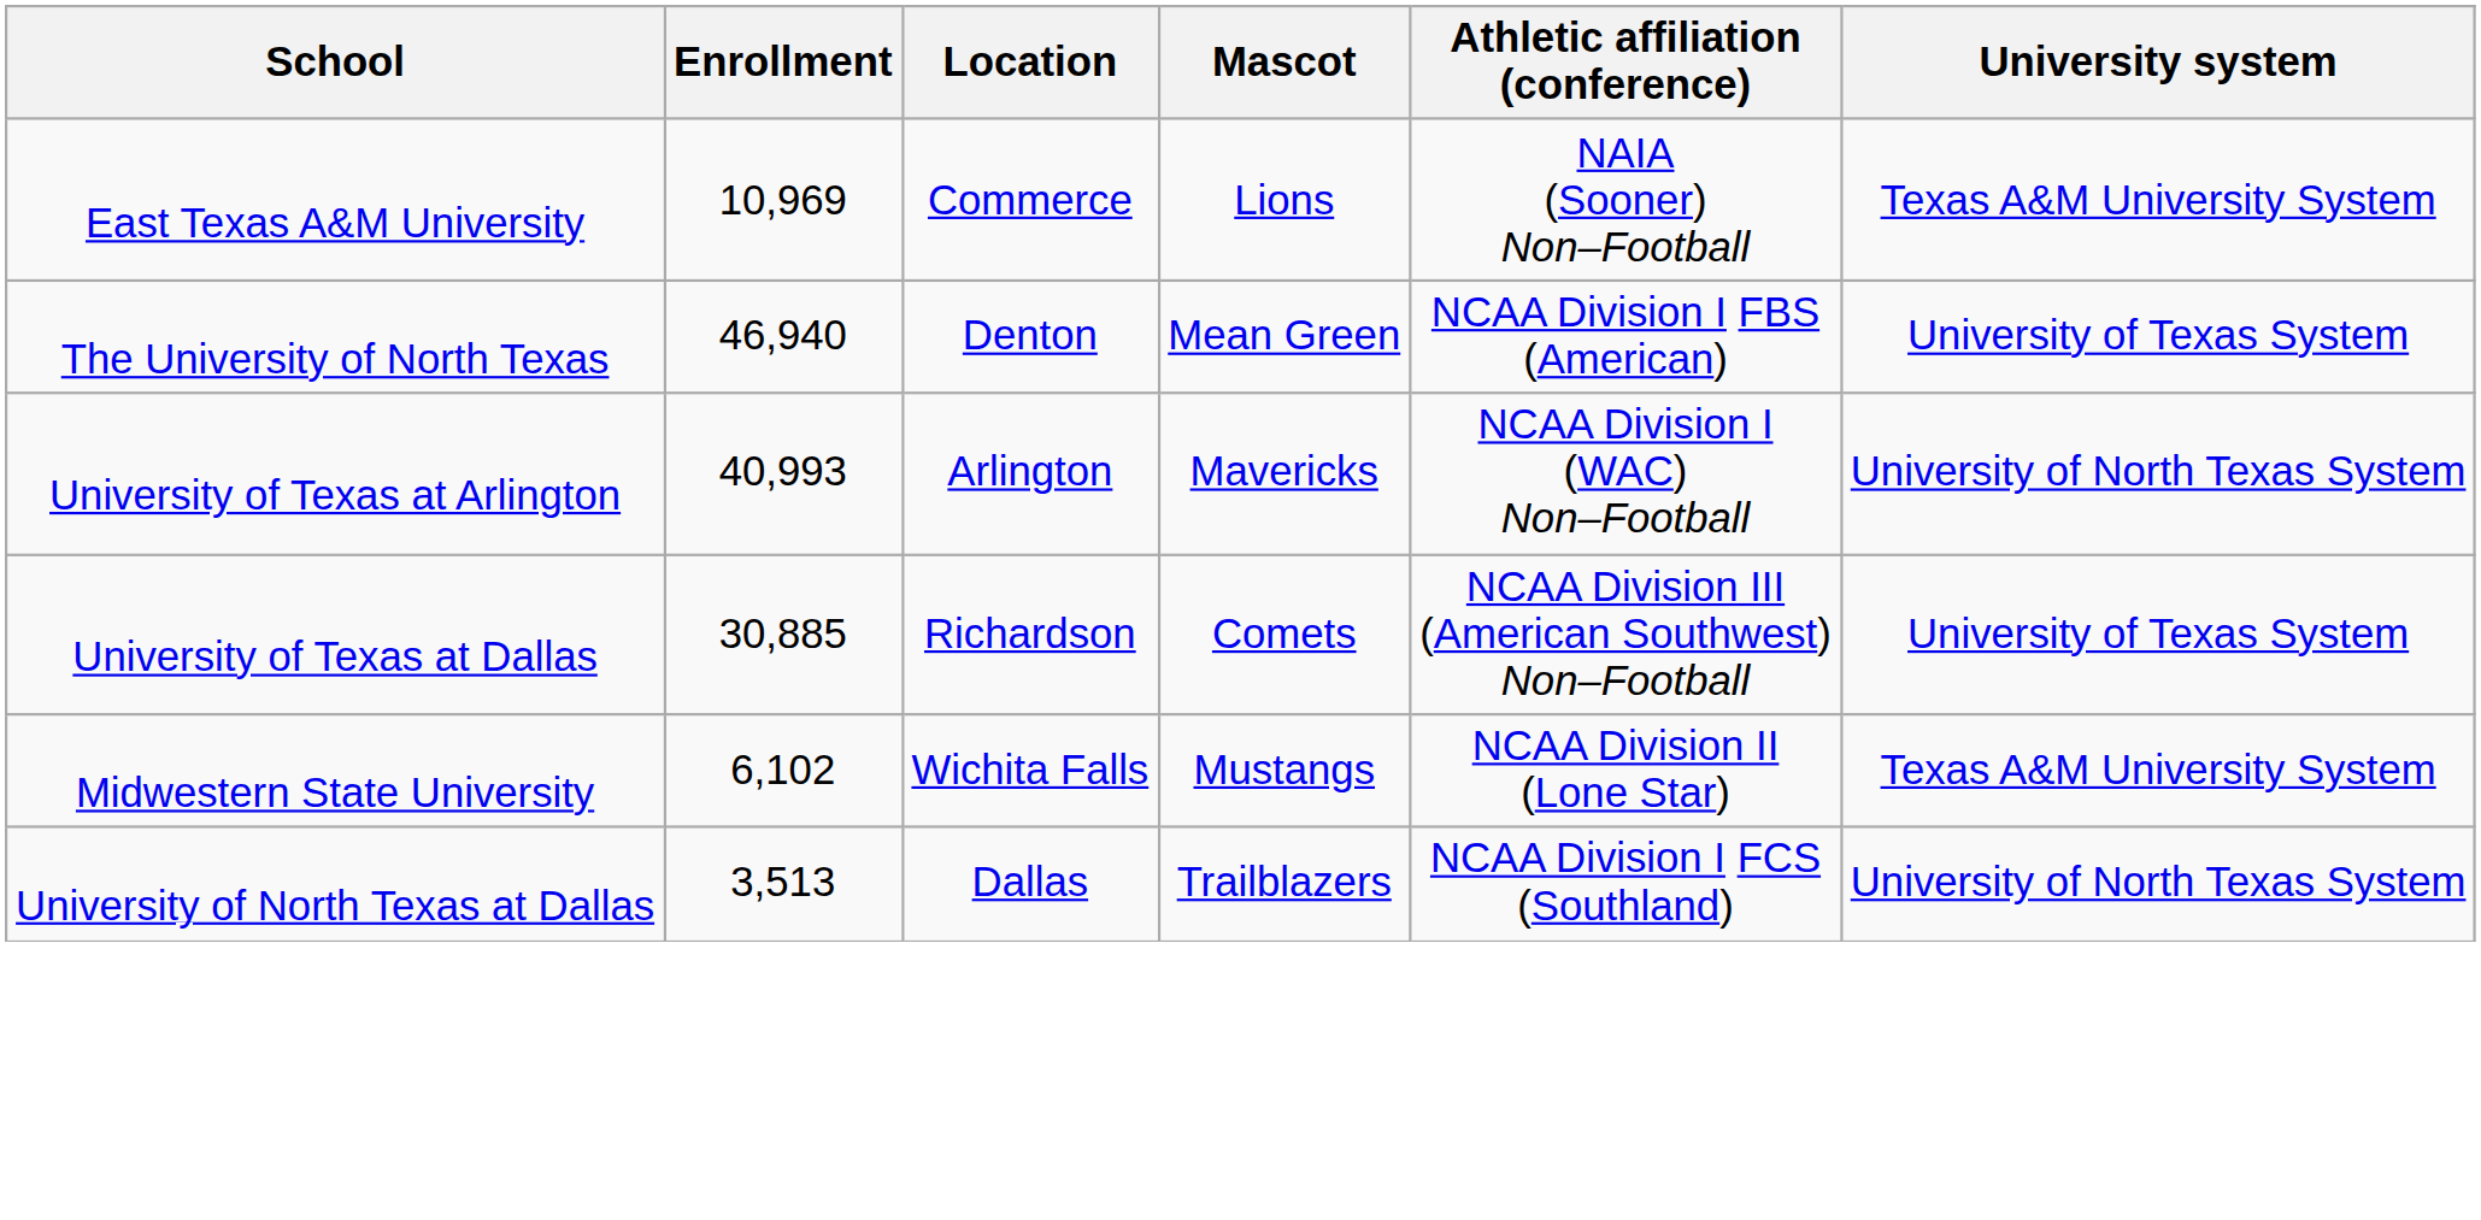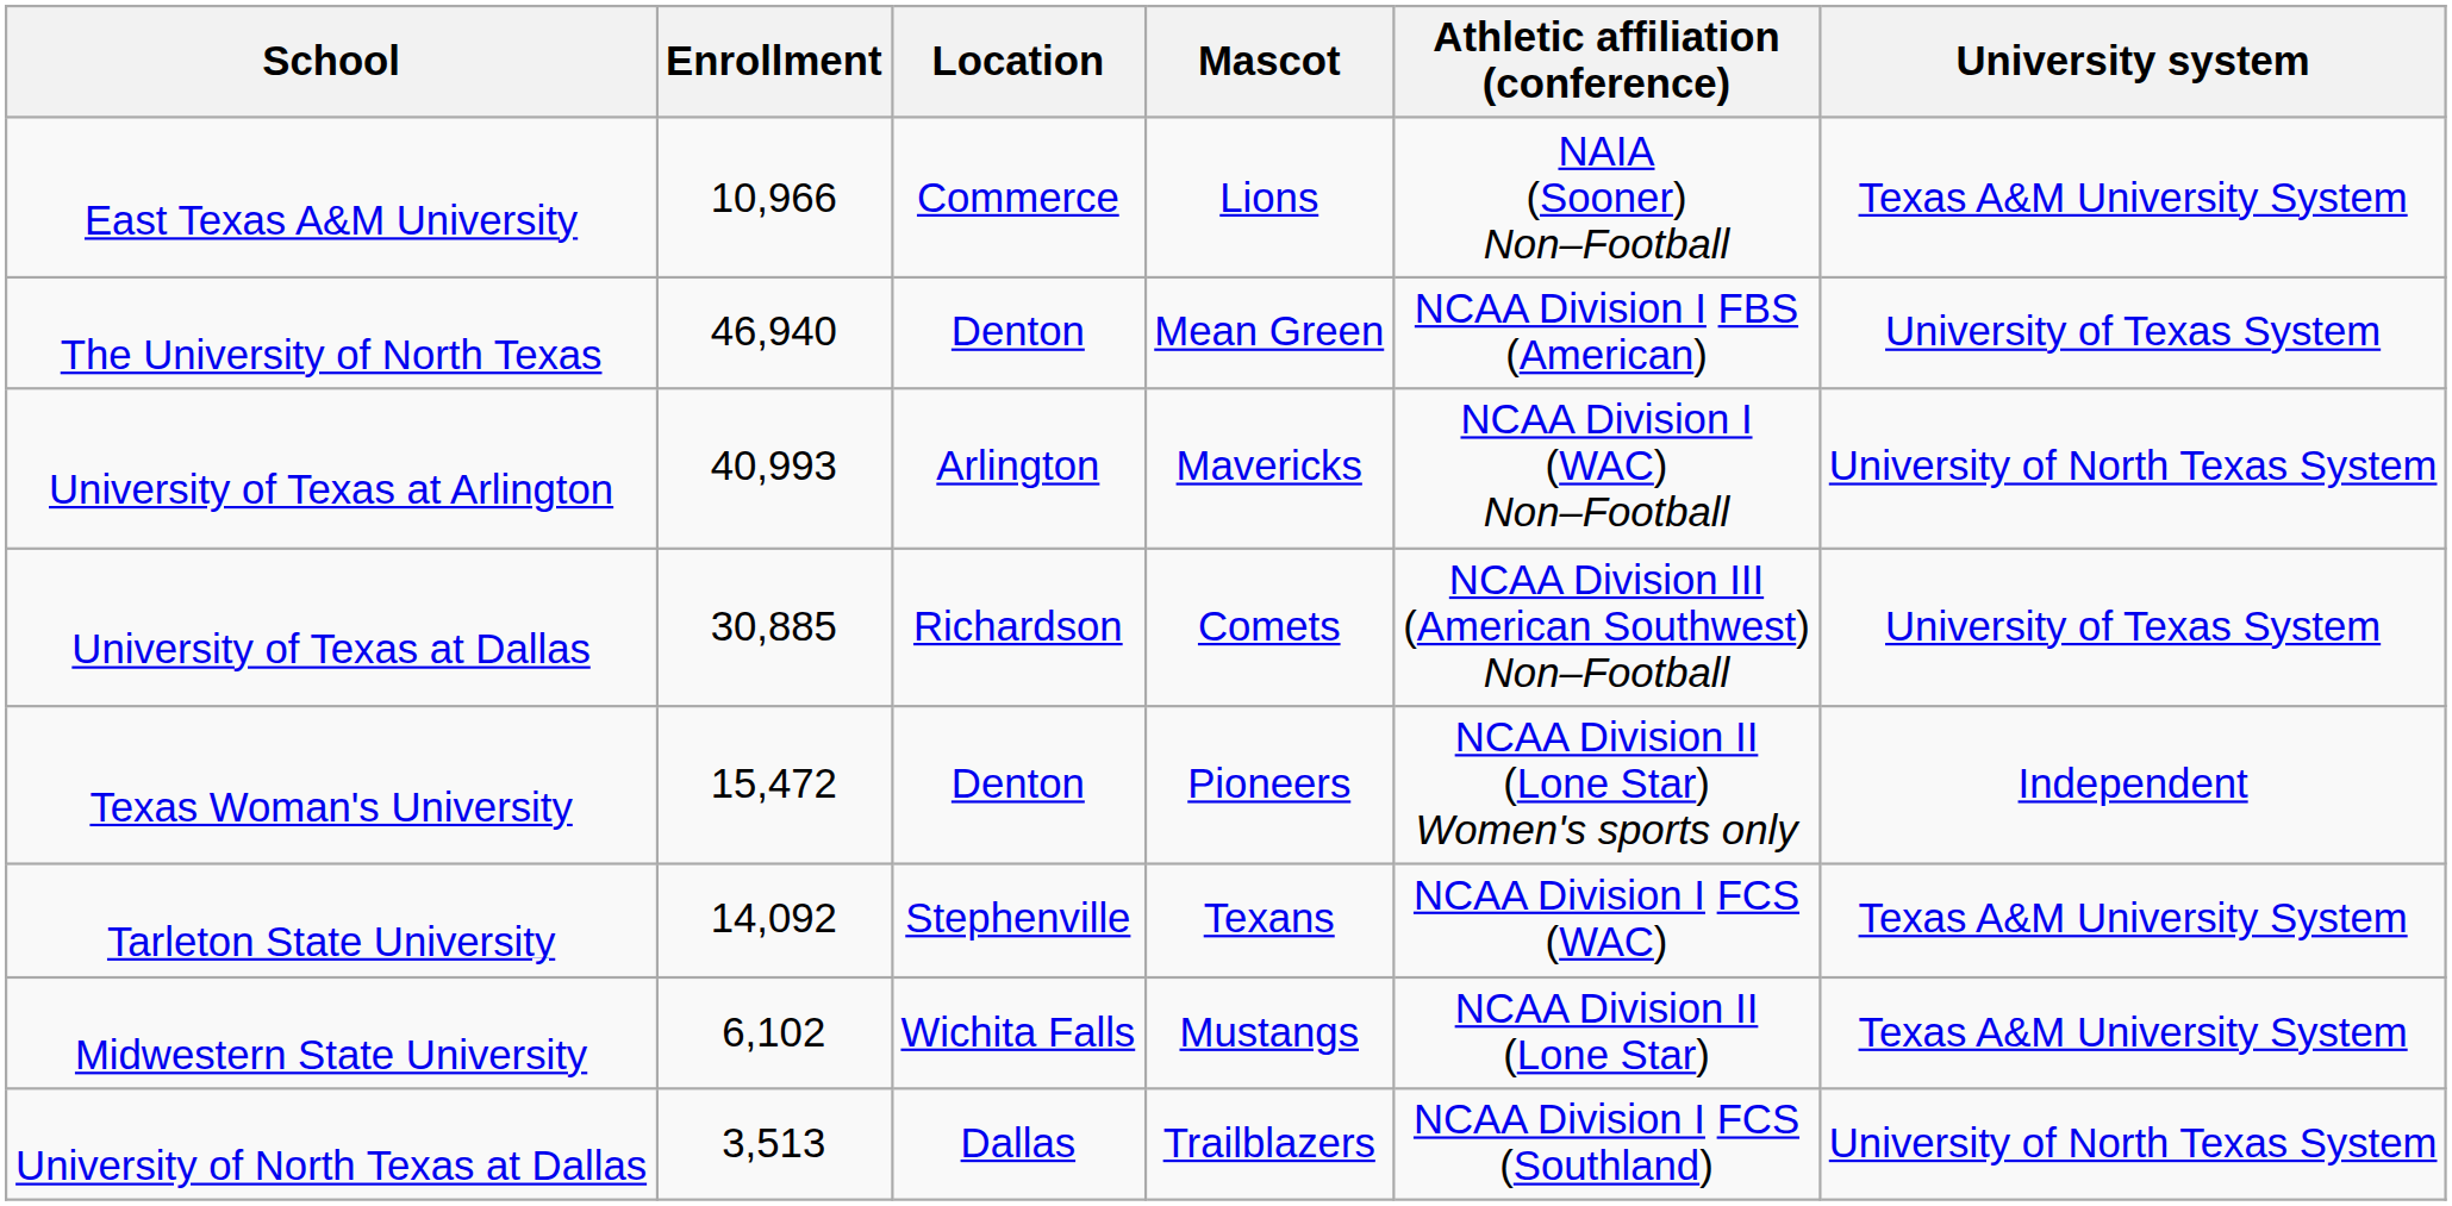 <table class="wikitable sortable" style="text-align:center">
 <tr>
 <th>School</th>
 <th>Enrollment</th>
 <th>Location</th>
 <th>Mascot</th>
 <th>Athletic affiliation <br> (conference)</th>
 <th>University system</th>
 </tr>
 <tr>
 <td> <br> <a href='#'>East Texas A&M University</a></td>
-<td>10,969</td>
+<td>10,966</td>
 <td><a href='#'>Commerce</a></td>
 <td><a href='#'>Lions</a></td>
 <td><a href='#'>NAIA</a><br>(<a href='#'>Sooner</a>)<br><em>Non–Football</em></td>
 <td><a href='#'>Texas A&M University System</a></td>
 </tr>
 <tr>
 <td> <br> <a href='#'>The University of North Texas</a></td>
 <td>46,940</td>
 <td><a href='#'>Denton</a></td>
 <td><a href='#'>Mean Green</a></td>
 <td><a href='#'>NCAA Division I</a> <a href='#'>FBS</a> <br> (<a href='#'>American</a>)</td>
 <td><a href='#'>University of Texas System</a></td>
 </tr>
 <tr>
 <td> <br> <a href='#'>University of Texas at Arlington</a></td>
 <td>40,993</td>
 <td><a href='#'>Arlington</a></td>
 <td><a href='#'>Mavericks</a></td>
 <td><a href='#'>NCAA Division I</a> <br> (<a href='#'>WAC</a>) <br> <em>Non–Football</em></td>
 <td><a href='#'>University of North Texas System</a></td>
 </tr>
 <tr>
 <td> <br> <a href='#'>University of Texas at Dallas</a></td>
 <td>30,885</td>
 <td><a href='#'>Richardson</a></td>
 <td><a href='#'>Comets</a></td>
 <td><a href='#'>NCAA Division III</a> <br> (<a href='#'>American Southwest</a>) <br> <em>Non–Football</em></td>
 <td><a href='#'>University of Texas System</a></td>
 </tr>
 <tr>
+<td> <br> <a href='#'>Texas Woman's University</a></td>
+<td>15,472</td>
+<td><a href='#'>Denton</a></td>
+<td><a href='#'>Pioneers</a></td>
+<td><a href='#'>NCAA Division II</a> <br> (<a href='#'>Lone Star</a>) <br> <em>Women's sports only</em></td>
+<td><a href='#'>Independent</a></td>
+</tr>
+<tr>
+<td> <br> <a href='#'>Tarleton State University</a></td>
+<td>14,092</td>
+<td><a href='#'>Stephenville</a></td>
+<td><a href='#'>Texans</a></td>
+<td><a href='#'>NCAA Division I</a> <a href='#'>FCS</a><br> (<a href='#'>WAC</a>)</td>
+<td><a href='#'>Texas A&M University System</a></td>
+</tr>
+<tr>
 <td> <br> <a href='#'>Midwestern State University</a></td>
 <td>6,102</td>
 <td><a href='#'>Wichita Falls</a></td>
 <td><a href='#'>Mustangs</a></td>
 <td><a href='#'>NCAA Division II</a> <br> (<a href='#'>Lone Star</a>)</td>
 <td><a href='#'>Texas A&M University System</a></td>
 </tr>
 <tr>
 <td> <br> <a href='#'>University of North Texas at Dallas</a></td>
 <td>3,513</td>
 <td><a href='#'>Dallas</a></td>
 <td><a href='#'>Trailblazers</a></td>
 <td><a href='#'>NCAA Division I</a> <a href='#'>FCS</a><br> (<a href='#'>Southland</a>)</td>
 <td><a href='#'>University of North Texas System</a></td>
 </tr>
 </table>
